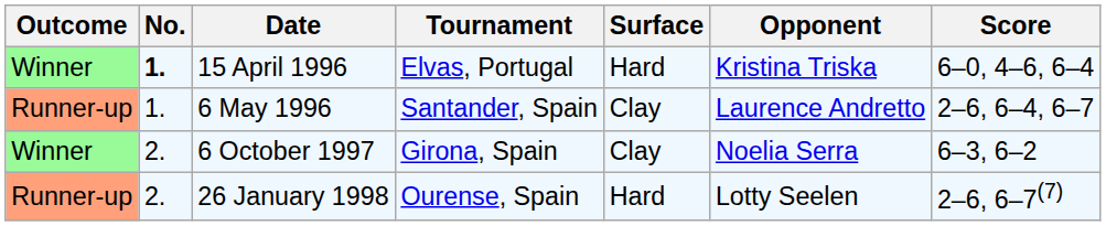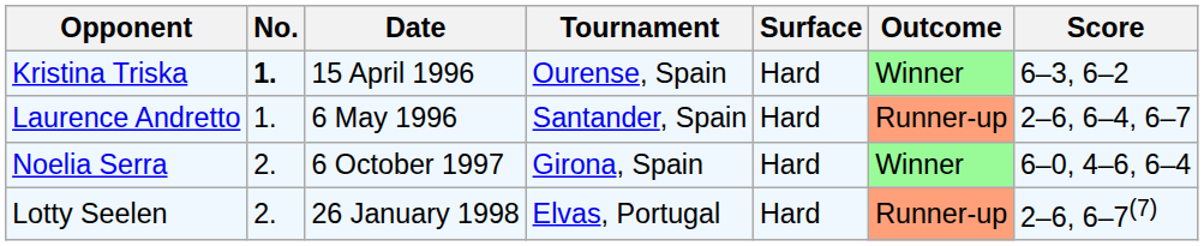 <table class="sortable wikitable" style=font-size:97%>
 <tr>
-<th>Outcome</th>
+<th>Opponent</th>
 <th>No.</th>
 <th>Date</th>
 <th>Tournament</th>
 <th>Surface</th>
-<th>Opponent</th>
+<th>Outcome</th>
 <th>Score</th>
 </tr>
 <tr style="background:#f0f8ff;">
-<td bgcolor="98FB98">Winner</td>
+<td> <a href='#'>Kristina Triska</a></td>
 <td><strong>1.</strong></td>
 <td>15 April 1996</td>
-<td><a href='#'>Elvas</a>, Portugal</td>
+<td><a href='#'>Ourense</a>, Spain</td>
 <td>Hard</td>
-<td> <a href='#'>Kristina Triska</a></td>
+<td bgcolor="98FB98">Winner</td>
+<td>6–3, 6–2</td>
+</tr>
+<tr style="background:#f0f8ff;">
+<td> <a href='#'>Laurence Andretto</a></td>
+<td>1.</td>
+<td>6 May 1996</td>
+<td><a href='#'>Santander</a>, Spain</td>
+<td>Hard</td>
+<td style="background:#ffa07a;">Runner-up</td>
+<td>2–6, 6–4, 6–7</td>
+</tr>
+<tr style="background:#f0f8ff;">
+<td> <a href='#'>Noelia Serra</a></td>
+<td>2.</td>
+<td>6 October 1997</td>
+<td><a href='#'>Girona</a>, Spain</td>
+<td>Hard</td>
+<td bgcolor="98FB98">Winner</td>
 <td>6–0, 4–6, 6–4</td>
 </tr>
 <tr style="background:#f0f8ff;">
-<td style="background:#ffa07a;">Runner-up</td>
-<td>1.</td>
-<td>6 May 1996</td>
-<td><a href='#'>Santander</a>, Spain</td>
-<td>Clay</td>
-<td> <a href='#'>Laurence Andretto</a></td>
-<td>2–6, 6–4, 6–7</td>
-</tr>
-<tr style="background:#f0f8ff;">
-<td bgcolor="98FB98">Winner</td>
-<td>2.</td>
-<td>6 October 1997</td>
-<td><a href='#'>Girona</a>, Spain</td>
-<td>Clay</td>
-<td> <a href='#'>Noelia Serra</a></td>
-<td>6–3, 6–2</td>
-</tr>
-<tr style="background:#f0f8ff;">
-<td style="background:#ffa07a;">Runner-up</td>
+<td> Lotty Seelen</td>
 <td>2.</td>
 <td>26 January 1998</td>
-<td><a href='#'>Ourense</a>, Spain</td>
+<td><a href='#'>Elvas</a>, Portugal</td>
 <td>Hard</td>
-<td> Lotty Seelen</td>
+<td style="background:#ffa07a;">Runner-up</td>
 <td>2–6, 6–7<sup>(7)</sup></td>
 </tr>
 </table>
